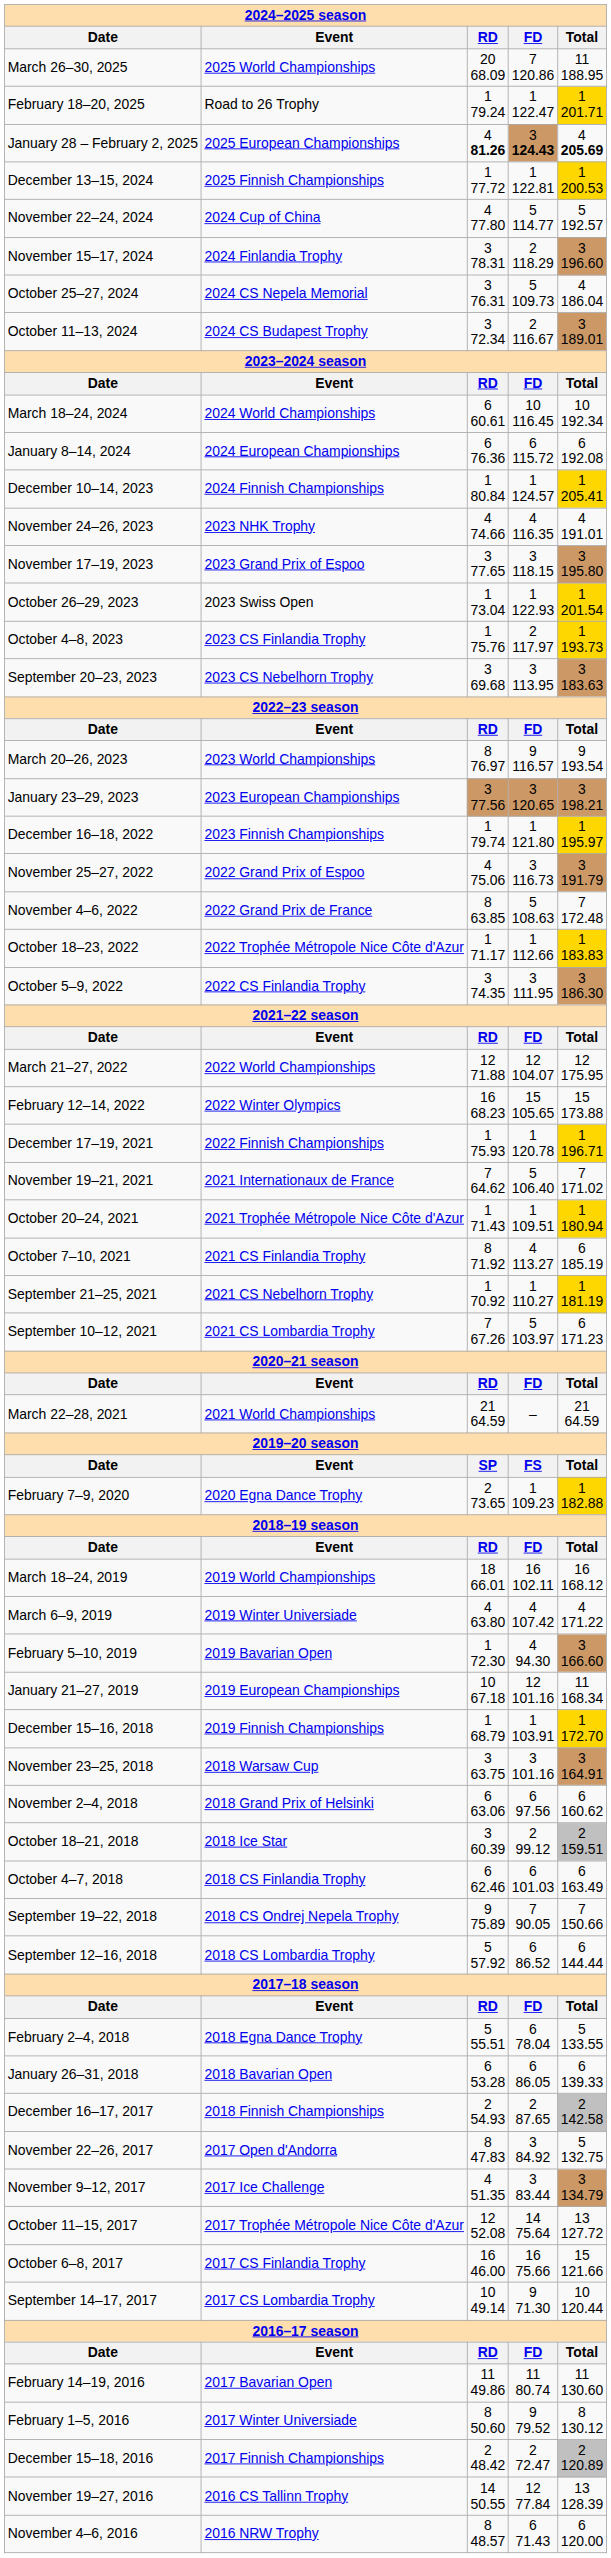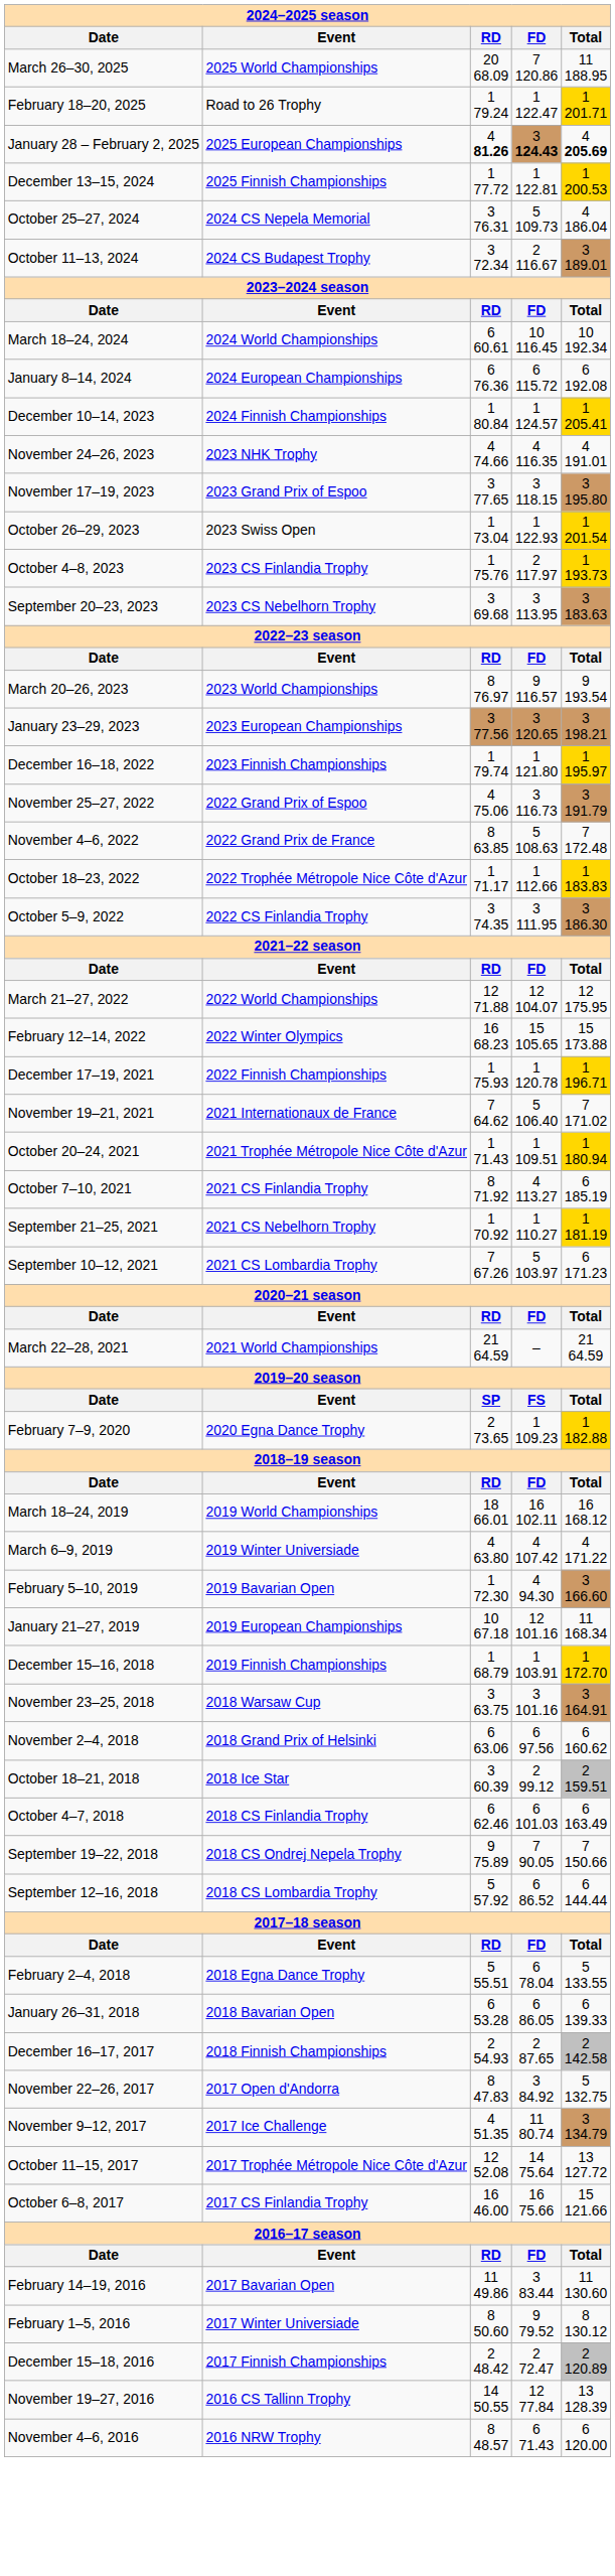 <table class="wikitable">
 <tr>
 <th style="background-color: #ffdead; " colspan=5 align=center><a href='#'><strong>2024–2025 season</strong></a></th>
 </tr>
 <tr>
 <th>Date</th>
 <th>Event</th>
 <th><a href='#'>RD</a></th>
 <th><a href='#'>FD</a></th>
 <th>Total</th>
 </tr>
 <tr>
 <td>March 26–30, 2025</td>
 <td><a href='#'>2025 World Championships</a></td>
 <td align=center>20 <br> 68.09</td>
 <td align=center>7 <br> 120.86</td>
 <td align=center>11 <br> 188.95</td>
 </tr>
 <tr>
 <td>February 18–20, 2025</td>
 <td>Road to 26 Trophy</td>
 <td align=center>1 <br> 79.24</td>
 <td align=center>1 <br>	122.47</td>
 <td align=center bgcolor=gold>1 <br> 201.71</td>
 </tr>
 <tr>
 <td>January 28 – February 2, 2025</td>
 <td><a href='#'>2025 European Championships</a></td>
 <td align=center>4 <br> <strong>81.26</strong></td>
 <td align=center bgcolor=cc9966>3 <br> <strong>124.43</strong></td>
 <td align=center>4 <br> <strong>205.69</strong></td>
 </tr>
 <tr>
 <td>December 13–15, 2024</td>
 <td><a href='#'>2025 Finnish Championships</a></td>
 <td align=center>1 <br> 77.72</td>
 <td align=center>1 <br>	122.81</td>
 <td align=center bgcolor=gold>1 <br> 200.53</td>
-</tr>
-<tr>
-<td>November 22–24, 2024</td>
-<td><a href='#'>2024 Cup of China</a></td>
-<td align=center>4 <br> 77.80</td>
-<td align=center>5 <br> 114.77</td>
-<td align=center>5 <br> 192.57</td>
-</tr>
-<tr>
-<td>November 15–17, 2024</td>
-<td><a href='#'>2024 Finlandia Trophy</a></td>
-<td align=center>3 <br> 78.31</td>
-<td align=center>2 <br> 118.29</td>
-<td align=center bgcolor=cc9966>3 <br> 196.60</td>
 </tr>
 <tr>
 <td>October 25–27, 2024</td>
 <td><a href='#'>2024 CS Nepela Memorial</a></td>
 <td align=center>3 <br> 76.31</td>
 <td align=center>5 <br> 109.73</td>
 <td align=center>4 <br> 186.04</td>
 </tr>
 <tr>
 <td>October 11–13, 2024</td>
 <td><a href='#'>2024 CS Budapest Trophy</a></td>
 <td align=center>3 <br> 72.34</td>
 <td align=center>2 <br> 116.67</td>
 <td align=center bgcolor=cc9966>3 <br> 189.01</td>
 </tr>
 <tr>
 <th style="background-color: #ffdead; " colspan=5 align=center><a href='#'><strong>2023–2024 season</strong></a></th>
 </tr>
 <tr>
 <th>Date</th>
 <th>Event</th>
 <th><a href='#'>RD</a></th>
 <th><a href='#'>FD</a></th>
 <th>Total</th>
 </tr>
 <tr>
 <td>March 18–24, 2024</td>
 <td><a href='#'>2024 World Championships</a></td>
 <td align=center>6 <br> 60.61</td>
 <td align=center>10 <br> 116.45</td>
 <td align=center>10 <br> 192.34</td>
 </tr>
 <tr>
 <td>January 8–14, 2024</td>
 <td><a href='#'>2024 European Championships</a></td>
 <td align=center>6 <br> 76.36</td>
 <td align=center>6 <br> 115.72</td>
 <td align=center>6 <br> 192.08</td>
 </tr>
 <tr>
 <td>December 10–14, 2023</td>
 <td><a href='#'>2024 Finnish Championships</a></td>
 <td align=center>1 <br> 80.84</td>
 <td align=center>1 <br> 124.57</td>
 <td align=center bgcolor=gold>1 <br> 205.41</td>
 </tr>
 <tr>
 <td>November 24–26, 2023</td>
 <td><a href='#'>2023 NHK Trophy</a></td>
 <td align=center>4 <br> 74.66</td>
 <td align=center>4 <br> 116.35</td>
 <td align=center>4 <br> 191.01</td>
 </tr>
 <tr>
 <td>November 17–19, 2023</td>
 <td><a href='#'>2023 Grand Prix of Espoo</a></td>
 <td align=center>3 <br> 77.65</td>
 <td align=center>3 <br> 118.15</td>
 <td align=center bgcolor=cc9966>3 <br> 195.80</td>
 </tr>
 <tr>
 <td>October 26–29, 2023</td>
 <td>2023 Swiss Open</td>
 <td align=center>1 <br> 73.04</td>
 <td align=center>1 <br> 122.93</td>
 <td align=center bgcolor=gold>1 <br> 201.54</td>
 </tr>
 <tr>
 <td>October 4–8, 2023</td>
 <td><a href='#'>2023 CS Finlandia Trophy</a></td>
 <td align=center>1 <br> 75.76</td>
 <td align=center>2 <br> 117.97</td>
 <td align=center bgcolor=gold>1 <br> 193.73</td>
 </tr>
 <tr>
 <td>September 20–23, 2023</td>
 <td><a href='#'>2023 CS Nebelhorn Trophy</a></td>
 <td align=center>3 <br> 69.68</td>
 <td align=center>3 <br> 113.95</td>
 <td align=center bgcolor=cc9966>3 <br> 183.63</td>
 </tr>
 <tr>
 <th style="background-color: #ffdead; " colspan=5 align=center><a href='#'>2022–23 season</a></th>
 </tr>
 <tr>
 <th>Date</th>
 <th>Event</th>
 <th><a href='#'>RD</a></th>
 <th><a href='#'>FD</a></th>
 <th>Total</th>
 </tr>
 <tr>
 <td>March 20–26, 2023</td>
 <td><a href='#'>2023 World Championships</a></td>
 <td align=center>8 <br> 76.97</td>
 <td align=center>9 <br> 116.57</td>
 <td align=center>9 <br> 193.54</td>
 </tr>
 <tr>
 <td>January 23–29, 2023</td>
 <td><a href='#'>2023 European Championships</a></td>
 <td align=center bgcolor=cc9966>3 <br> 77.56</td>
 <td align=center bgcolor=cc9966>3 <br> 120.65</td>
 <td align=center bgcolor=cc9966>3 <br> 198.21</td>
 </tr>
 <tr>
 <td>December 16–18, 2022</td>
 <td><a href='#'>2023 Finnish Championships</a></td>
 <td align=center>1 <br> 79.74</td>
 <td align=center>1 <br> 121.80</td>
 <td align=center bgcolor=gold>1 <br> 195.97</td>
 </tr>
 <tr>
 <td>November 25–27, 2022</td>
 <td><a href='#'>2022 Grand Prix of Espoo</a></td>
 <td align=center>4 <br> 75.06</td>
 <td align=center>3 <br> 116.73</td>
 <td align=center bgcolor=cc9966>3 <br> 191.79</td>
 </tr>
 <tr>
 <td>November 4–6, 2022</td>
 <td><a href='#'>2022 Grand Prix de France</a></td>
 <td align=center>8 <br> 63.85</td>
 <td align=center>5 <br> 108.63</td>
 <td align=center>7 <br> 172.48</td>
 </tr>
 <tr>
 <td>October 18–23, 2022</td>
 <td><a href='#'>2022 Trophée Métropole Nice Côte d'Azur</a></td>
 <td align=center>1 <br> 71.17</td>
 <td align=center>1 <br> 112.66</td>
 <td align=center bgcolor=gold>1 <br> 183.83</td>
 </tr>
 <tr>
 <td>October 5–9, 2022</td>
 <td><a href='#'>2022 CS Finlandia Trophy</a></td>
 <td align=center>3 <br> 74.35</td>
 <td align=center>3 <br> 111.95</td>
 <td align=center bgcolor=cc9966>3 <br> 186.30</td>
 </tr>
 <tr>
 <th style="background-color: #ffdead;" colspan=5><a href='#'>2021–22 season</a></th>
 </tr>
 <tr>
 <th>Date</th>
 <th>Event</th>
 <th><a href='#'>RD</a></th>
 <th><a href='#'>FD</a></th>
 <th>Total</th>
 </tr>
 <tr>
 <td>March 21–27, 2022</td>
 <td><a href='#'>2022 World Championships</a></td>
 <td align=center>12 <br> 71.88</td>
 <td align=center>12 <br> 104.07</td>
 <td align=center>12 <br> 175.95</td>
 </tr>
 <tr>
 <td>February 12–14, 2022</td>
 <td><a href='#'>2022 Winter Olympics</a></td>
 <td align=center>16 <br> 68.23</td>
 <td align=center>15 <br> 105.65</td>
 <td align=center>15 <br> 173.88</td>
 </tr>
 <tr>
 <td>December 17–19, 2021</td>
 <td><a href='#'>2022 Finnish Championships</a></td>
 <td align=center>1 <br> 75.93</td>
 <td align=center>1 <br> 120.78</td>
 <td align=center bgcolor=gold>1 <br> 196.71</td>
 </tr>
 <tr>
 <td>November 19–21, 2021</td>
 <td><a href='#'>2021 Internationaux de France</a></td>
 <td align=center>7 <br> 64.62</td>
 <td align=center>5 <br> 106.40</td>
 <td align=center>7 <br> 171.02</td>
 </tr>
 <tr>
 <td>October 20–24, 2021</td>
 <td><a href='#'>2021 Trophée Métropole Nice Côte d'Azur</a></td>
 <td align=center>1 <br> 71.43</td>
 <td align=center>1 <br> 109.51</td>
 <td align=center bgcolor=gold>1 <br> 180.94</td>
 </tr>
 <tr>
 <td>October 7–10, 2021</td>
 <td><a href='#'>2021 CS Finlandia Trophy</a></td>
 <td align=center>8 <br> 71.92</td>
 <td align=center>4 <br> 113.27</td>
 <td align=center>6 <br> 185.19</td>
 </tr>
 <tr>
 <td>September 21–25, 2021</td>
 <td><a href='#'>2021 CS Nebelhorn Trophy</a></td>
 <td align=center>1 <br> 70.92</td>
 <td align=center>1 <br> 110.27</td>
 <td align=center bgcolor=gold>1 <br> 181.19</td>
 </tr>
 <tr>
 <td>September 10–12, 2021</td>
 <td><a href='#'>2021 CS Lombardia Trophy</a></td>
 <td align=center>7 <br> 67.26</td>
 <td align=center>5 <br> 103.97</td>
 <td align=center>6 <br> 171.23</td>
 </tr>
 <tr>
 <th style="background-color: #ffdead;" colspan=5><a href='#'>2020–21 season</a></th>
 </tr>
 <tr>
 <th>Date</th>
 <th>Event</th>
 <th><a href='#'>RD</a></th>
 <th><a href='#'>FD</a></th>
 <th>Total</th>
 </tr>
 <tr>
 <td>March 22–28, 2021</td>
 <td><a href='#'>2021 World Championships</a></td>
 <td align=center>21 <br> 64.59</td>
 <td align=center>–</td>
 <td align=center>21 <br> 64.59</td>
 </tr>
 <tr>
 <th style="background-color: #ffdead;" colspan=5><a href='#'>2019–20 season</a></th>
 </tr>
 <tr>
 <th>Date</th>
 <th>Event</th>
 <th><a href='#'>SP</a></th>
 <th><a href='#'>FS</a></th>
 <th>Total</th>
 </tr>
 <tr>
 <td>February 7–9, 2020</td>
 <td><a href='#'>2020 Egna Dance Trophy</a></td>
 <td align=center>2 <br> 73.65</td>
 <td align=center>1 <br> 109.23</td>
 <td align=center bgcolor=gold>1 <br> 182.88</td>
 </tr>
 <tr>
 <th style="background-color: #ffdead;" colspan=5><a href='#'>2018–19 season</a></th>
 </tr>
 <tr>
 <th>Date</th>
 <th>Event</th>
 <th><a href='#'>RD</a></th>
 <th><a href='#'>FD</a></th>
 <th>Total</th>
 </tr>
 <tr>
 <td>March 18–24, 2019</td>
 <td><a href='#'>2019 World Championships</a></td>
 <td align=center>18 <br> 66.01</td>
 <td align=center>16 <br> 102.11</td>
 <td align=center>16 <br> 168.12</td>
 </tr>
 <tr>
 <td>March 6–9, 2019</td>
 <td><a href='#'>2019 Winter Universiade</a></td>
 <td align=center>4 <br> 63.80</td>
 <td align=center>4 <br> 107.42</td>
 <td align=center>4 <br> 171.22</td>
 </tr>
 <tr>
 <td>February 5–10, 2019</td>
 <td><a href='#'>2019 Bavarian Open</a></td>
 <td align=center>1 <br> 72.30</td>
 <td align=center>4 <br> 94.30</td>
 <td align=center bgcolor=cc9966>3 <br> 166.60</td>
 </tr>
 <tr>
 <td>January 21–27, 2019</td>
 <td><a href='#'>2019 European Championships</a></td>
 <td align=center>10 <br> 67.18</td>
 <td align=center>12 <br> 101.16</td>
 <td align=center>11 <br> 168.34</td>
 </tr>
 <tr>
 <td>December 15–16, 2018</td>
 <td><a href='#'>2019 Finnish Championships</a></td>
 <td align=center>1 <br> 68.79</td>
 <td align=center>1 <br> 103.91</td>
 <td align=center bgcolor=gold>1 <br> 172.70</td>
 </tr>
 <tr>
 <td>November 23–25, 2018</td>
 <td><a href='#'>2018 Warsaw Cup</a></td>
 <td align=center>3 <br> 63.75</td>
 <td align=center>3 <br> 101.16</td>
 <td align=center bgcolor=cc9966>3 <br> 164.91</td>
 </tr>
 <tr>
 <td>November 2–4, 2018</td>
 <td><a href='#'>2018 Grand Prix of Helsinki</a></td>
 <td align=center>6 <br> 63.06</td>
 <td align=center>6 <br> 97.56</td>
 <td align=center>6 <br> 160.62</td>
 </tr>
 <tr>
 <td>October 18–21, 2018</td>
 <td><a href='#'>2018 Ice Star</a></td>
 <td align=center>3 <br> 60.39</td>
 <td align=center>2 <br> 99.12</td>
 <td align=center bgcolor=silver>2 <br> 159.51</td>
 </tr>
 <tr>
 <td>October 4–7, 2018</td>
 <td><a href='#'>2018 CS Finlandia Trophy</a></td>
 <td align=center>6 <br> 62.46</td>
 <td align=center>6 <br> 101.03</td>
 <td align=center>6 <br> 163.49</td>
 </tr>
 <tr>
 <td>September 19–22, 2018</td>
 <td><a href='#'>2018 CS Ondrej Nepela Trophy</a></td>
 <td align=center>9 <br> 75.89</td>
 <td align=center>7 <br> 90.05</td>
 <td align=center>7 <br> 150.66</td>
 </tr>
 <tr>
 <td>September 12–16, 2018</td>
 <td><a href='#'>2018 CS Lombardia Trophy</a></td>
 <td align=center>5 <br> 57.92</td>
 <td align=center>6 <br> 86.52</td>
 <td align=center>6 <br> 144.44</td>
 </tr>
 <tr>
 <th style="background-color: #ffdead;" colspan=5><a href='#'>2017–18 season</a></th>
 </tr>
 <tr>
 <th>Date</th>
 <th>Event</th>
 <th><a href='#'>RD</a></th>
 <th><a href='#'>FD</a></th>
 <th>Total</th>
 </tr>
 <tr>
 <td>February 2–4, 2018</td>
 <td><a href='#'>2018 Egna Dance Trophy</a></td>
 <td align=center>5 <br> 55.51</td>
 <td align=center>6 <br> 78.04</td>
 <td align=center>5 <br> 133.55</td>
 </tr>
 <tr>
 <td>January 26–31, 2018</td>
 <td><a href='#'>2018 Bavarian Open</a></td>
 <td align=center>6 <br> 53.28</td>
 <td align=center>6 <br> 86.05</td>
 <td align=center>6 <br> 139.33</td>
 </tr>
 <tr>
 <td>December 16–17, 2017</td>
 <td><a href='#'>2018 Finnish Championships</a></td>
 <td align=center>2 <br> 54.93</td>
 <td align=center>2 <br> 87.65</td>
 <td align=center bgcolor=silver>2 <br> 142.58</td>
 </tr>
 <tr>
 <td>November 22–26, 2017</td>
 <td><a href='#'>2017 Open d'Andorra</a></td>
 <td align=center>8 <br> 47.83</td>
 <td align=center>3 <br> 84.92</td>
 <td align=center>5 <br> 132.75</td>
 </tr>
 <tr>
 <td>November 9–12, 2017</td>
 <td><a href='#'>2017 Ice Challenge</a></td>
 <td align=center>4 <br> 51.35</td>
-<td align=center>3 <br> 83.44</td>
+<td align=center>11 <br> 80.74</td>
 <td align=center bgcolor=cc9966>3 <br> 134.79</td>
 </tr>
 <tr>
 <td>October 11–15, 2017</td>
 <td><a href='#'>2017 Trophée Métropole Nice Côte d'Azur</a></td>
 <td align=center>12 <br> 52.08</td>
 <td align=center>14 <br> 75.64</td>
 <td align=center>13 <br> 127.72</td>
 </tr>
 <tr>
 <td>October 6–8, 2017</td>
 <td><a href='#'>2017 CS Finlandia Trophy</a></td>
 <td align=center>16 <br> 46.00</td>
 <td align=center>16 <br> 75.66</td>
 <td align=center>15 <br> 121.66</td>
 </tr>
 <tr>
-<td>September 14–17, 2017</td>
-<td><a href='#'>2017 CS Lombardia Trophy</a></td>
-<td align=center>10 <br> 49.14</td>
-<td align=center>9 <br> 71.30</td>
-<td align=center>10 <br> 120.44</td>
-</tr>
-<tr>
 <th style="background-color: #ffdead;" colspan=5><a href='#'>2016–17 season</a></th>
 </tr>
 <tr>
 <th>Date</th>
 <th>Event</th>
 <th><a href='#'>RD</a></th>
 <th><a href='#'>FD</a></th>
 <th>Total</th>
 </tr>
 <tr>
 <td>February 14–19, 2016</td>
 <td><a href='#'>2017 Bavarian Open</a></td>
 <td align=center>11 <br> 49.86</td>
-<td align=center>11 <br> 80.74</td>
+<td align=center>3 <br> 83.44</td>
 <td align=center>11 <br> 130.60</td>
 </tr>
 <tr>
 <td>February 1–5, 2016</td>
 <td><a href='#'>2017 Winter Universiade</a></td>
 <td align=center>8 <br> 50.60</td>
 <td align=center>9 <br> 79.52</td>
 <td align=center>8 <br> 130.12</td>
 </tr>
 <tr>
 <td>December 15–18, 2016</td>
 <td><a href='#'>2017 Finnish Championships</a></td>
 <td align=center>2 <br> 48.42</td>
 <td align=center>2 <br> 72.47</td>
 <td align=center bgcolor=silver>2 <br> 120.89</td>
 </tr>
 <tr>
 <td>November 19–27, 2016</td>
 <td><a href='#'>2016 CS Tallinn Trophy</a></td>
 <td align=center>14 <br> 50.55</td>
 <td align=center>12 <br> 77.84</td>
 <td align=center>13 <br> 128.39</td>
 </tr>
 <tr>
 <td>November 4–6, 2016</td>
 <td><a href='#'>2016 NRW Trophy</a></td>
 <td align=center>8 <br> 48.57</td>
 <td align=center>6 <br> 71.43</td>
 <td align=center>6 <br> 120.00</td>
 </tr>
 </table>
